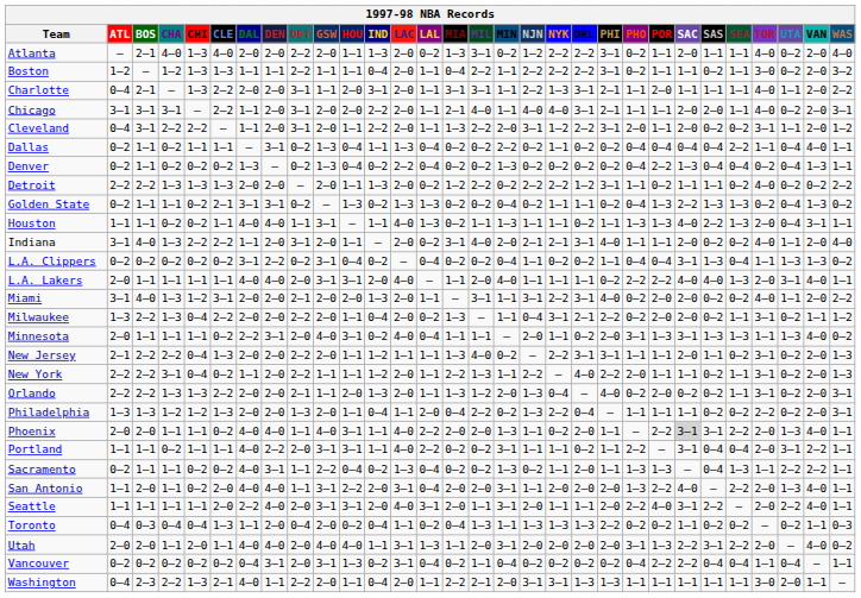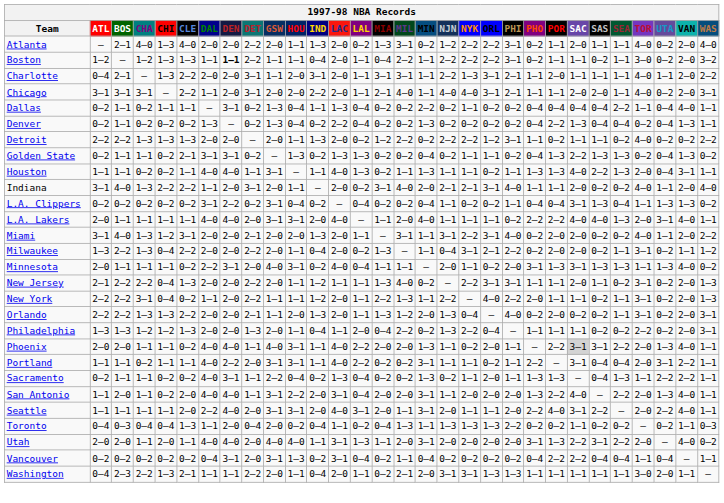 <table class="wikitable" style="font-size:90%; text-align:center;">
 <tr>
 <th colspan=30>1997-98 NBA Records</th>
 </tr>
 <tr>
 <th width=100>Team</th>
 <th style="background:#FF0000;color:#FFFFFF;width=35">ATL</th>
 <th style="background:#006400;color:#FFFFFF;width=35">BOS</th>
 <th style="background:#008080;color:#800080;width=35">CHA</th>
 <th style="background:#FF0000;color:#000000;width=35">CHI</th>
 <th style="background:#000000;color:#5787DC;width=35">CLE</th>
 <th style="background:#00008B;color:#008000;width=35">DAL</th>
 <th style="background:#141A44;color:#BC2224;width=35">DEN</th>
 <th style="background:#0C7674;color:#BB222C;width=35">DET</th>
 <th style="background:#072E63;color:#DC5A34;width=35">GSW</th>
 <th style="background:#002366;color:#FF0000;width=35">HOU</th>
 <th style="background:#000080;color:#FFD700;width=35">IND</th>
 <th style="background:#F9160D;color:#1A2E8B;width=35">LAC</th>
 <th style="background:#800080;color:#FFD700;width=35">LAL</th>
 <th style="background:#000000;color:#8B0000;width=35">MIA</th>
 <th style="background:#00471B;color:#5C378A;width=35">MIL</th>
 <th style="background:#044D80;color:#000000;width=35">MIN</th>
 <th style="background:#12305B;color:#C4CED4;width=35">NJN</th>
 <th style="background:#0000FF;color:#FF8C00;width=35">NYK</th>
 <th style="background:#0000FF;color:#000000;width=35">ORL</th>
 <th style="background:#000000;color:#BB9754;width=35">PHI</th>
 <th style="background:#800080;color:#FF4500;width=35">PHO</th>
 <th style="background:#000000;color:#FF0000;width=35">POR</th>
 <th style="background:#6846A8;color:#FFFFFF;width=35">SAC</th>
 <th style="background:#000000;color:#C0C0C0;width=35">SAS</th>
 <th style="background:#005831;color:#992634;width=35">SEA</th>
 <th style="background:#7436BF;color:#BE0F34;width=35">TOR</th>
 <th style="background:#644A9C;color:#149BC7;width=35">UTA</th>
 <th style="background:#0CB2AC;color:#000000;width=35">VAN</th>
 <th style="background:#044D7D;color:#BC7A44;width=35">WAS</th>
 </tr>
 <tr>
 <td style="text-align:left;"><a href='#'>Atlanta</a></td>
 <td>–</td>
 <td>2–1</td>
 <td>4–0</td>
 <td>1–3</td>
 <td>4–0</td>
 <td>2–0</td>
 <td>2–0</td>
 <td>2–2</td>
 <td>2–0</td>
 <td>1–1</td>
 <td>1–3</td>
 <td>2–0</td>
 <td>0–2</td>
 <td>1–3</td>
 <td>3–1</td>
 <td>0–2</td>
 <td>1–2</td>
 <td>2–2</td>
 <td>2–2</td>
 <td>3–1</td>
 <td>0–2</td>
 <td>1–1</td>
 <td>2–0</td>
 <td>1–1</td>
 <td>1–1</td>
 <td>4–0</td>
 <td>0–2</td>
 <td>2–0</td>
 <td>4–0</td>
 </tr>
 <tr>
 <td style="text-align:left;"><a href='#'>Boston</a></td>
 <td>1–2</td>
 <td>–</td>
 <td>1–2</td>
 <td>1–3</td>
 <td>1–3</td>
 <td>1–1</td>
-<td>1–1</td>
+<td><strong>1–1</strong></td>
 <td>2–2</td>
 <td>1–1</td>
 <td>1–1</td>
 <td>0–4</td>
 <td>2–0</td>
 <td>1–1</td>
 <td>0–4</td>
 <td>2–2</td>
 <td>1–1</td>
 <td>2–2</td>
 <td>2–2</td>
 <td>2–2</td>
 <td>3–1</td>
 <td>0–2</td>
 <td>1–1</td>
 <td>1–1</td>
 <td>0–2</td>
 <td>1–1</td>
 <td>3–0</td>
 <td>0–2</td>
 <td>2–0</td>
 <td>3–2</td>
 </tr>
 <tr>
 <td style="text-align:left;"><a href='#'>Charlotte</a></td>
 <td>0–4</td>
 <td>2–1</td>
 <td>–</td>
 <td>1–3</td>
 <td>2–2</td>
 <td>2–0</td>
 <td>2–0</td>
 <td>3–1</td>
 <td>1–1</td>
 <td>2–0</td>
 <td>3–1</td>
 <td>2–0</td>
 <td>1–1</td>
 <td>3–1</td>
 <td>3–1</td>
 <td>1–1</td>
 <td>2–2</td>
 <td>1–3</td>
 <td>3–1</td>
 <td>2–1</td>
 <td>1–1</td>
 <td>2–0</td>
 <td>1–1</td>
 <td>1–1</td>
 <td>1–1</td>
 <td>4–0</td>
 <td>1–1</td>
 <td>2–0</td>
 <td>2–2</td>
 </tr>
 <tr>
 <td style="text-align:left;"><a href='#'>Chicago</a></td>
 <td>3–1</td>
 <td>3–1</td>
 <td>3–1</td>
 <td>–</td>
 <td>2–2</td>
 <td>1–1</td>
 <td>2–0</td>
 <td>3–1</td>
 <td>2–0</td>
 <td>2–0</td>
 <td>2–2</td>
 <td>2–0</td>
 <td>1–1</td>
 <td>2–1</td>
 <td>4–0</td>
 <td>1–1</td>
 <td>4–0</td>
 <td>4–0</td>
 <td>3–1</td>
 <td>2–1</td>
 <td>1–1</td>
 <td>1–1</td>
 <td>2–0</td>
 <td>2–0</td>
 <td>1–1</td>
 <td>4–0</td>
 <td>0–2</td>
 <td>2–0</td>
 <td>3–1</td>
-</tr>
-<tr>
-<td style="text-align:left;"><a href='#'>Cleveland</a></td>
-<td>0–4</td>
-<td>3–1</td>
-<td>2–2</td>
-<td>2–2</td>
-<td>–</td>
-<td>1–1</td>
-<td>2–0</td>
-<td>3–1</td>
-<td>2–0</td>
-<td>1–1</td>
-<td>2–2</td>
-<td>2–0</td>
-<td>1–1</td>
-<td>1–3</td>
-<td>2–2</td>
-<td>2–0</td>
-<td>3–1</td>
-<td>1–2</td>
-<td>2–2</td>
-<td>3–1</td>
-<td>2–0</td>
-<td>1–1</td>
-<td>2–0</td>
-<td>0–2</td>
-<td>0–2</td>
-<td>3–1</td>
-<td>1–1</td>
-<td>2–0</td>
-<td>1–2</td>
 </tr>
 <tr>
 <td style="text-align:left;"><a href='#'>Dallas</a></td>
 <td>0–2</td>
 <td>1–1</td>
 <td>0–2</td>
 <td>1–1</td>
 <td>1–1</td>
 <td>–</td>
 <td>3–1</td>
 <td>0–2</td>
 <td>1–3</td>
 <td>0–4</td>
 <td>1–1</td>
 <td>1–3</td>
 <td>0–4</td>
 <td>0–2</td>
 <td>0–2</td>
 <td>2–2</td>
 <td>0–2</td>
 <td>1–1</td>
 <td>0–2</td>
 <td>0–2</td>
 <td>0–4</td>
 <td>0–4</td>
 <td>0–4</td>
 <td>0–4</td>
 <td>2–2</td>
 <td>1–1</td>
 <td>0–4</td>
 <td>4–0</td>
 <td>1–1</td>
 </tr>
 <tr>
 <td style="text-align:left;"><a href='#'>Denver</a></td>
 <td>0–2</td>
 <td>1–1</td>
 <td>0–2</td>
 <td>0–2</td>
 <td>0–2</td>
 <td>1–3</td>
 <td>–</td>
 <td>0–2</td>
 <td>1–3</td>
 <td>0–4</td>
 <td>0–2</td>
 <td>2–2</td>
 <td>0–4</td>
 <td>0–2</td>
 <td>0–2</td>
 <td>1–3</td>
 <td>0–2</td>
 <td>0–2</td>
 <td>0–2</td>
 <td>0–2</td>
 <td>0–4</td>
 <td>2–2</td>
 <td>1–3</td>
 <td>0–4</td>
 <td>0–4</td>
 <td>0–2</td>
 <td>0–4</td>
 <td>1–3</td>
 <td>1–1</td>
 </tr>
 <tr>
 <td style="text-align:left;"><a href='#'>Detroit</a></td>
 <td>2–2</td>
 <td>2–2</td>
 <td>1–3</td>
 <td>1–3</td>
 <td>1–3</td>
 <td>2–0</td>
 <td>2–0</td>
 <td>–</td>
 <td>2–0</td>
 <td>1–1</td>
 <td>1–3</td>
 <td>2–0</td>
 <td>0–2</td>
 <td>1–2</td>
 <td>2–2</td>
 <td>0–2</td>
 <td>2–2</td>
 <td>2–2</td>
 <td>1–2</td>
 <td>3–1</td>
 <td>1–1</td>
 <td>0–2</td>
 <td>1–1</td>
 <td>1–1</td>
 <td>0–2</td>
 <td>4–0</td>
 <td>0–2</td>
 <td>0–2</td>
 <td>2–2</td>
 </tr>
 <tr>
 <td style="text-align:left;"><a href='#'>Golden State</a></td>
 <td>0–2</td>
 <td>1–1</td>
 <td>1–1</td>
 <td>0–2</td>
 <td>2–1</td>
 <td>3–1</td>
 <td>3–1</td>
 <td>0–2</td>
 <td>–</td>
 <td>1–3</td>
 <td>0–2</td>
 <td>1–3</td>
 <td>1–3</td>
 <td>0–2</td>
 <td>0–2</td>
 <td>0–4</td>
 <td>0–2</td>
 <td>1–1</td>
 <td>1–1</td>
 <td>0–2</td>
 <td>0–4</td>
 <td>1–3</td>
 <td>2–2</td>
 <td>1–3</td>
 <td>1–3</td>
 <td>0–2</td>
 <td>0–4</td>
 <td>1–3</td>
 <td>0–2</td>
 </tr>
 <tr>
 <td style="text-align:left;"><a href='#'>Houston</a></td>
 <td>1–1</td>
 <td>1–1</td>
 <td>0–2</td>
 <td>0–2</td>
 <td>1–1</td>
 <td>4–0</td>
 <td>4–0</td>
 <td>1–1</td>
 <td>3–1</td>
 <td>–</td>
 <td>1–1</td>
 <td>4–0</td>
 <td>1–3</td>
 <td>0–2</td>
 <td>1–1</td>
 <td>1–3</td>
 <td>1–1</td>
 <td>1–1</td>
 <td>0–2</td>
 <td>1–1</td>
 <td>1–3</td>
 <td>1–3</td>
 <td>4–0</td>
 <td>2–2</td>
 <td>1–3</td>
 <td>2–0</td>
 <td>0–4</td>
 <td>3–1</td>
 <td>1–1</td>
 </tr>
 <tr>
 <td style="text-align:left;">Indiana</td>
 <td>3–1</td>
 <td>4–0</td>
 <td>1–3</td>
 <td>2–2</td>
 <td>2–2</td>
 <td>1–1</td>
 <td>2–0</td>
 <td>3–1</td>
 <td>2–0</td>
 <td>1–1</td>
 <td>–</td>
 <td>2–0</td>
 <td>0–2</td>
 <td>3–1</td>
 <td>4–0</td>
 <td>2–0</td>
 <td>2–1</td>
 <td>2–1</td>
 <td>3–1</td>
 <td>4–0</td>
 <td>1–1</td>
 <td>1–1</td>
 <td>2–0</td>
 <td>0–2</td>
 <td>0–2</td>
 <td>4–0</td>
 <td>1–1</td>
 <td>2–0</td>
 <td>4–0</td>
 </tr>
 <tr>
 <td style="text-align:left;"><a href='#'>L.A. Clippers</a></td>
 <td>0–2</td>
 <td>0–2</td>
 <td>0–2</td>
 <td>0–2</td>
 <td>0–2</td>
 <td>3–1</td>
 <td>2–2</td>
 <td>0–2</td>
 <td>3–1</td>
 <td>0–4</td>
 <td>0–2</td>
 <td>–</td>
 <td>0–4</td>
 <td>0–2</td>
 <td>0–2</td>
 <td>0–4</td>
 <td>1–1</td>
 <td>0–2</td>
 <td>0–2</td>
 <td>1–1</td>
 <td>0–4</td>
 <td>0–4</td>
 <td>3–1</td>
 <td>1–3</td>
 <td>0–4</td>
 <td>1–1</td>
 <td>1–3</td>
 <td>1–3</td>
 <td>0–2</td>
 </tr>
 <tr>
 <td style="text-align:left;"><a href='#'>L.A. Lakers</a></td>
 <td>2–0</td>
 <td>1–1</td>
 <td>1–1</td>
 <td>1–1</td>
 <td>1–1</td>
 <td>4–0</td>
 <td>4–0</td>
 <td>2–0</td>
 <td>3–1</td>
 <td>3–1</td>
 <td>2–0</td>
 <td>4–0</td>
 <td>–</td>
 <td>1–1</td>
 <td>2–0</td>
 <td>4–0</td>
 <td>1–1</td>
 <td>1–1</td>
 <td>1–1</td>
 <td>0–2</td>
 <td>2–2</td>
 <td>2–2</td>
 <td>4–0</td>
 <td>4–0</td>
 <td>1–3</td>
 <td>2–0</td>
 <td>3–1</td>
 <td>4–0</td>
 <td>1–1</td>
 </tr>
 <tr>
 <td style="text-align:left;"><a href='#'>Miami</a></td>
 <td>3–1</td>
 <td>4–0</td>
 <td>1–3</td>
 <td>1–2</td>
 <td>3–1</td>
 <td>2–0</td>
 <td>2–0</td>
 <td>2–1</td>
 <td>2–0</td>
 <td>2–0</td>
 <td>1–3</td>
 <td>2–0</td>
 <td>1–1</td>
 <td>–</td>
 <td>3–1</td>
 <td>1–1</td>
 <td>3–1</td>
 <td>2–2</td>
 <td>3–1</td>
 <td>4–0</td>
 <td>0–2</td>
 <td>2–0</td>
 <td>2–0</td>
 <td>0–2</td>
 <td>0–2</td>
 <td>4–0</td>
 <td>1–1</td>
 <td>2–0</td>
 <td>2–2</td>
 </tr>
 <tr>
 <td style="text-align:left;"><a href='#'>Milwaukee</a></td>
 <td>1–3</td>
 <td>2–2</td>
 <td>1–3</td>
 <td>0–4</td>
 <td>2–2</td>
 <td>2–0</td>
 <td>2–0</td>
 <td>2–2</td>
 <td>2–0</td>
 <td>1–1</td>
 <td>0–4</td>
 <td>2–0</td>
 <td>0–2</td>
 <td>1–3</td>
 <td>–</td>
 <td>1–1</td>
 <td>0–4</td>
 <td>3–1</td>
 <td>2–1</td>
 <td>2–2</td>
 <td>0–2</td>
 <td>2–0</td>
 <td>2–0</td>
 <td>0–2</td>
 <td>1–1</td>
 <td>3–1</td>
 <td>0–2</td>
 <td>1–1</td>
 <td>1–2</td>
 </tr>
 <tr>
 <td style="text-align:left;"><a href='#'>Minnesota</a></td>
 <td>2–0</td>
 <td>1–1</td>
 <td>1–1</td>
 <td>1–1</td>
 <td>0–2</td>
 <td>2–2</td>
 <td>3–1</td>
 <td>2–0</td>
 <td>4–0</td>
 <td>3–1</td>
 <td>0–2</td>
 <td>4–0</td>
 <td>0–4</td>
 <td>1–1</td>
 <td>1–1</td>
 <td>–</td>
 <td>2–0</td>
 <td>1–1</td>
 <td>0–2</td>
 <td>2–0</td>
 <td>3–1</td>
 <td>1–3</td>
 <td>3–1</td>
 <td>1–3</td>
 <td>1–3</td>
 <td>1–1</td>
 <td>1–3</td>
 <td>4–0</td>
 <td>0–2</td>
 </tr>
 <tr>
 <td style="text-align:left;"><a href='#'>New Jersey</a></td>
 <td>2–1</td>
 <td>2–2</td>
 <td>2–2</td>
 <td>0–4</td>
 <td>1–3</td>
 <td>2–0</td>
 <td>2–0</td>
 <td>2–2</td>
 <td>2–0</td>
 <td>1–1</td>
 <td>1–2</td>
 <td>1–1</td>
 <td>1–1</td>
 <td>1–3</td>
 <td>4–0</td>
 <td>0–2</td>
 <td>–</td>
 <td>2–2</td>
 <td>3–1</td>
 <td>3–1</td>
 <td>1–1</td>
 <td>1–1</td>
 <td>2–0</td>
 <td>1–1</td>
 <td>0–2</td>
 <td>3–1</td>
 <td>0–2</td>
 <td>2–0</td>
 <td>1–3</td>
 </tr>
 <tr>
 <td style="text-align:left;"><a href='#'>New York</a></td>
 <td>2–2</td>
 <td>2–2</td>
 <td>3–1</td>
 <td>0–4</td>
 <td>0–2</td>
 <td>1–1</td>
 <td>2–0</td>
 <td>2–2</td>
 <td>1–1</td>
 <td>1–1</td>
 <td>1–2</td>
 <td>2–0</td>
 <td>1–1</td>
 <td>2–2</td>
 <td>1–3</td>
 <td>1–1</td>
 <td>2–2</td>
 <td>–</td>
 <td>4–0</td>
 <td>2–2</td>
 <td>2–0</td>
 <td>1–1</td>
 <td>1–1</td>
 <td>0–2</td>
 <td>1–1</td>
 <td>3–1</td>
 <td>0–2</td>
 <td>2–0</td>
 <td>1–3</td>
 </tr>
 <tr>
 <td style="text-align:left;"><a href='#'>Orlando</a></td>
 <td>2–2</td>
 <td>2–2</td>
 <td>1–3</td>
 <td>1–3</td>
 <td>2–2</td>
 <td>2–0</td>
 <td>2–0</td>
 <td>2–1</td>
 <td>1–1</td>
 <td>2–0</td>
 <td>1–3</td>
 <td>2–0</td>
 <td>1–1</td>
 <td>1–3</td>
 <td>1–2</td>
 <td>2–0</td>
 <td>1–3</td>
 <td>0–4</td>
 <td>–</td>
 <td>4–0</td>
 <td>0–2</td>
 <td>2–0</td>
 <td>0–2</td>
 <td>0–2</td>
 <td>1–1</td>
 <td>3–1</td>
 <td>0–2</td>
 <td>2–0</td>
 <td>3–1</td>
 </tr>
 <tr>
 <td style="text-align:left;"><a href='#'>Philadelphia</a></td>
 <td>1–3</td>
 <td>1–3</td>
 <td>1–2</td>
 <td>1–2</td>
 <td>1–3</td>
 <td>2–0</td>
 <td>2–0</td>
 <td>1–3</td>
 <td>2–0</td>
 <td>1–1</td>
 <td>0–4</td>
 <td>1–1</td>
 <td>2–0</td>
 <td>0–4</td>
 <td>2–2</td>
 <td>0–2</td>
 <td>1–3</td>
 <td>2–2</td>
 <td>0–4</td>
 <td>–</td>
 <td>1–1</td>
 <td>1–1</td>
 <td>1–1</td>
 <td>0–2</td>
 <td>0–2</td>
 <td>2–2</td>
 <td>0–2</td>
 <td>2–0</td>
 <td>3–1</td>
 </tr>
 <tr>
 <td style="text-align:left;"><a href='#'>Phoenix</a></td>
 <td>2–0</td>
 <td>2–0</td>
 <td>1–1</td>
 <td>1–1</td>
 <td>0–2</td>
 <td>4–0</td>
 <td>4–0</td>
 <td>1–1</td>
 <td>4–0</td>
 <td>3–1</td>
 <td>1–1</td>
 <td>4–0</td>
 <td>2–2</td>
 <td>2–0</td>
 <td>2–0</td>
 <td>1–3</td>
 <td>1–1</td>
 <td>0–2</td>
 <td>2–0</td>
 <td>1–1</td>
 <td>–</td>
 <td>2–2</td>
 <td style="background: lightgrey;">3–1</td>
 <td>3–1</td>
 <td>2–2</td>
 <td>2–0</td>
 <td>1–3</td>
 <td>4–0</td>
 <td>1–1</td>
 </tr>
 <tr>
 <td style="text-align:left;"><a href='#'>Portland</a></td>
 <td>1–1</td>
 <td>1–1</td>
 <td>0–2</td>
 <td>1–1</td>
 <td>1–1</td>
 <td>4–0</td>
 <td>2–2</td>
 <td>2–0</td>
 <td>3–1</td>
 <td>3–1</td>
 <td>1–1</td>
 <td>4–0</td>
 <td>2–2</td>
 <td>0–2</td>
 <td>0–2</td>
 <td>3–1</td>
 <td>1–1</td>
 <td>1–1</td>
 <td>0–2</td>
 <td>1–1</td>
 <td>2–2</td>
 <td>–</td>
 <td>3–1</td>
 <td>0–4</td>
 <td>0–4</td>
 <td>2–0</td>
 <td>3–1</td>
 <td>2–2</td>
 <td>1–1</td>
 </tr>
 <tr>
 <td style="text-align:left;"><a href='#'>Sacramento</a></td>
 <td>0–2</td>
 <td>1–1</td>
 <td>1–1</td>
 <td>0–2</td>
 <td>0–2</td>
 <td>4–0</td>
 <td>3–1</td>
 <td>1–1</td>
 <td>2–2</td>
 <td>0–4</td>
 <td>0–2</td>
 <td>1–3</td>
 <td>0–4</td>
 <td>0–2</td>
 <td>0–2</td>
 <td>1–3</td>
 <td>0–2</td>
 <td>1–1</td>
 <td>2–0</td>
 <td>1–1</td>
 <td>1–3</td>
 <td>1–3</td>
 <td>–</td>
 <td>0–4</td>
 <td>1–3</td>
 <td>1–1</td>
 <td>2–2</td>
 <td>2–2</td>
 <td>1–1</td>
 </tr>
 <tr>
 <td style="text-align:left;"><a href='#'>San Antonio</a></td>
 <td>1–1</td>
 <td>2–0</td>
 <td>1–1</td>
 <td>0–2</td>
 <td>2–0</td>
 <td>4–0</td>
 <td>4–0</td>
 <td>1–1</td>
 <td>3–1</td>
 <td>2–2</td>
 <td>2–0</td>
 <td>3–1</td>
 <td>0–4</td>
 <td>2–0</td>
 <td>2–0</td>
 <td>3–1</td>
 <td>1–1</td>
 <td>2–0</td>
 <td>2–0</td>
 <td>2–0</td>
 <td>1–3</td>
 <td>2–2</td>
 <td>4–0</td>
 <td>–</td>
 <td>2–2</td>
 <td>2–0</td>
 <td>1–3</td>
 <td>4–0</td>
 <td>1–1</td>
 </tr>
 <tr>
 <td style="text-align:left;"><a href='#'>Seattle</a></td>
 <td>1–1</td>
 <td>1–1</td>
 <td>1–1</td>
 <td>1–1</td>
 <td>2–0</td>
 <td>2–2</td>
 <td>4–0</td>
 <td>2–0</td>
 <td>3–1</td>
 <td>3–1</td>
 <td>2–0</td>
 <td>4–0</td>
 <td>3–1</td>
 <td>2–0</td>
 <td>1–1</td>
 <td>3–1</td>
 <td>2–0</td>
 <td>1–1</td>
 <td>1–1</td>
 <td>2–0</td>
 <td>2–2</td>
 <td>4–0</td>
 <td>3–1</td>
 <td>2–2</td>
 <td>–</td>
 <td>2–0</td>
 <td>2–2</td>
 <td>4–0</td>
 <td>1–1</td>
 </tr>
 <tr>
 <td style="text-align:left;"><a href='#'>Toronto</a></td>
 <td>0–4</td>
 <td>0–3</td>
 <td>0–4</td>
 <td>0–4</td>
 <td>1–3</td>
 <td>1–1</td>
 <td>2–0</td>
 <td>0–4</td>
 <td>2–0</td>
 <td>0–2</td>
 <td>0–4</td>
 <td>1–1</td>
 <td>0–2</td>
 <td>0–4</td>
 <td>1–3</td>
 <td>1–1</td>
 <td>1–3</td>
 <td>1–3</td>
 <td>1–3</td>
 <td>2–2</td>
 <td>0–2</td>
 <td>0–2</td>
 <td>1–1</td>
 <td>0–2</td>
 <td>0–2</td>
 <td>–</td>
 <td>0–2</td>
 <td>1–1</td>
 <td>0–3</td>
 </tr>
 <tr>
 <td style="text-align:left;"><a href='#'>Utah</a></td>
 <td>2–0</td>
 <td>2–0</td>
 <td>1–1</td>
 <td>2–0</td>
 <td>1–1</td>
 <td>4–0</td>
 <td>4–0</td>
 <td>2–0</td>
 <td>4–0</td>
 <td>4–0</td>
 <td>1–1</td>
 <td>3–1</td>
 <td>1–3</td>
 <td>1–1</td>
 <td>2–0</td>
 <td>3–1</td>
 <td>2–0</td>
 <td>2–0</td>
 <td>2–0</td>
 <td>2–0</td>
 <td>3–1</td>
 <td>1–3</td>
 <td>2–2</td>
 <td>3–1</td>
 <td>2–2</td>
 <td>2–0</td>
 <td>–</td>
 <td>4–0</td>
 <td>0–2</td>
 </tr>
 <tr>
 <td style="text-align:left;"><a href='#'>Vancouver</a></td>
 <td>0–2</td>
 <td>0–2</td>
 <td>0–2</td>
 <td>0–2</td>
 <td>0–2</td>
 <td>0–4</td>
 <td>3–1</td>
 <td>2–0</td>
 <td>3–1</td>
 <td>1–3</td>
 <td>0–2</td>
 <td>3–1</td>
 <td>0–4</td>
 <td>0–2</td>
 <td>1–1</td>
 <td>0–4</td>
 <td>0–2</td>
 <td>0–2</td>
 <td>0–2</td>
 <td>0–2</td>
 <td>0–4</td>
 <td>2–2</td>
 <td>2–2</td>
 <td>0–4</td>
 <td>0–4</td>
 <td>1–1</td>
 <td>0–4</td>
 <td>–</td>
 <td>1–1</td>
 </tr>
 <tr>
 <td style="text-align:left;"><a href='#'>Washington</a></td>
 <td>0–4</td>
 <td>2–3</td>
 <td>2–2</td>
 <td>1–3</td>
 <td>2–1</td>
-<td>4–0</td>
+<td>1–1</td>
 <td>1–1</td>
 <td>2–2</td>
 <td>2–0</td>
 <td>1–1</td>
 <td>0–4</td>
 <td>2–0</td>
 <td>1–1</td>
-<td>2–2</td>
+<td>0–2</td>
 <td>2–1</td>
 <td>2–0</td>
 <td>3–1</td>
 <td>3–1</td>
 <td>1–3</td>
 <td>1–3</td>
 <td>1–1</td>
 <td>1–1</td>
 <td>1–1</td>
 <td>1–1</td>
 <td>1–1</td>
 <td>3–0</td>
 <td>2–0</td>
 <td>1–1</td>
 <td>—</td>
 </tr>
 </table>
